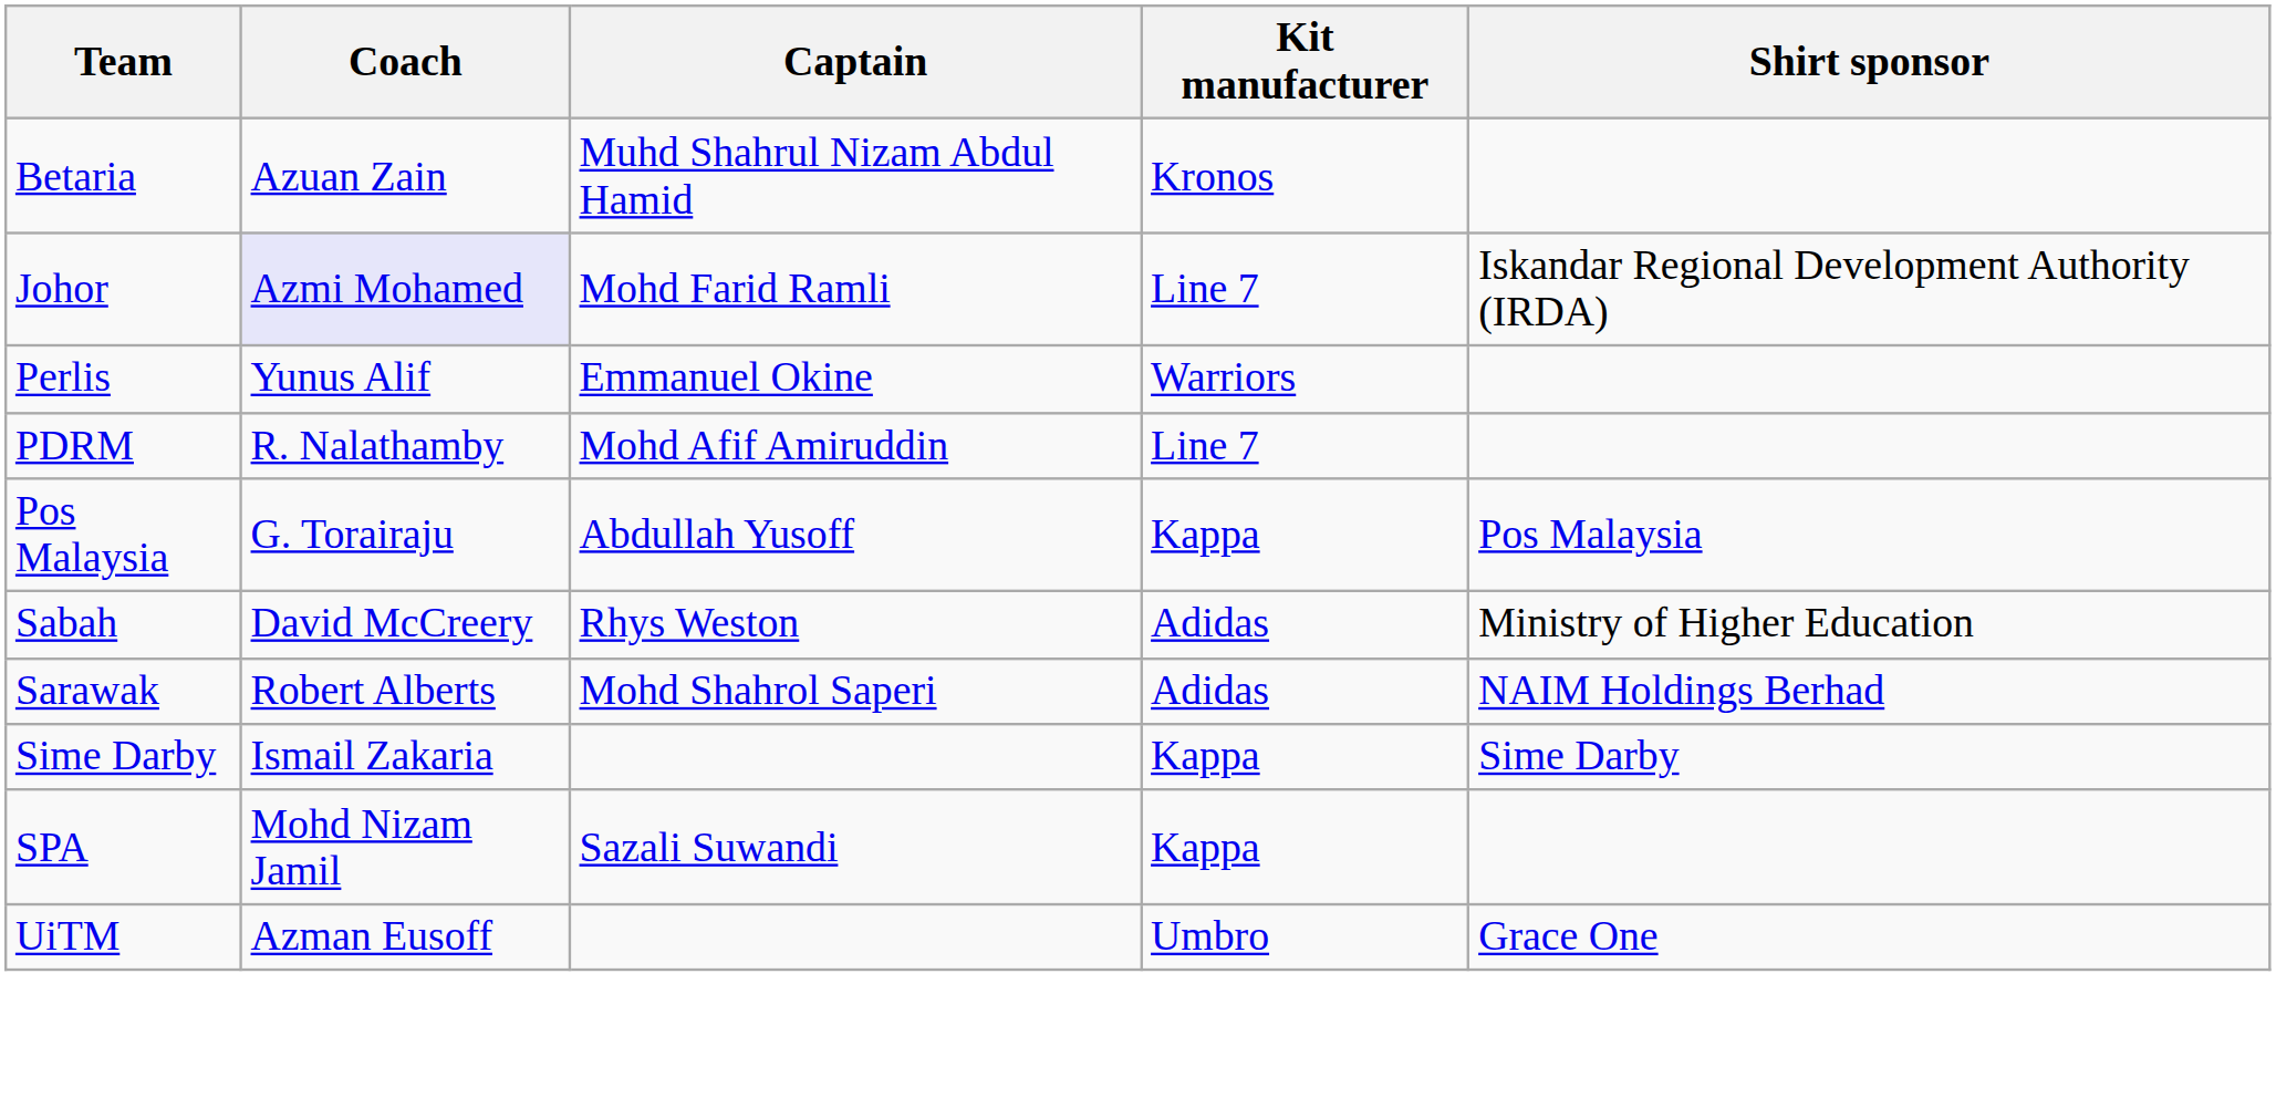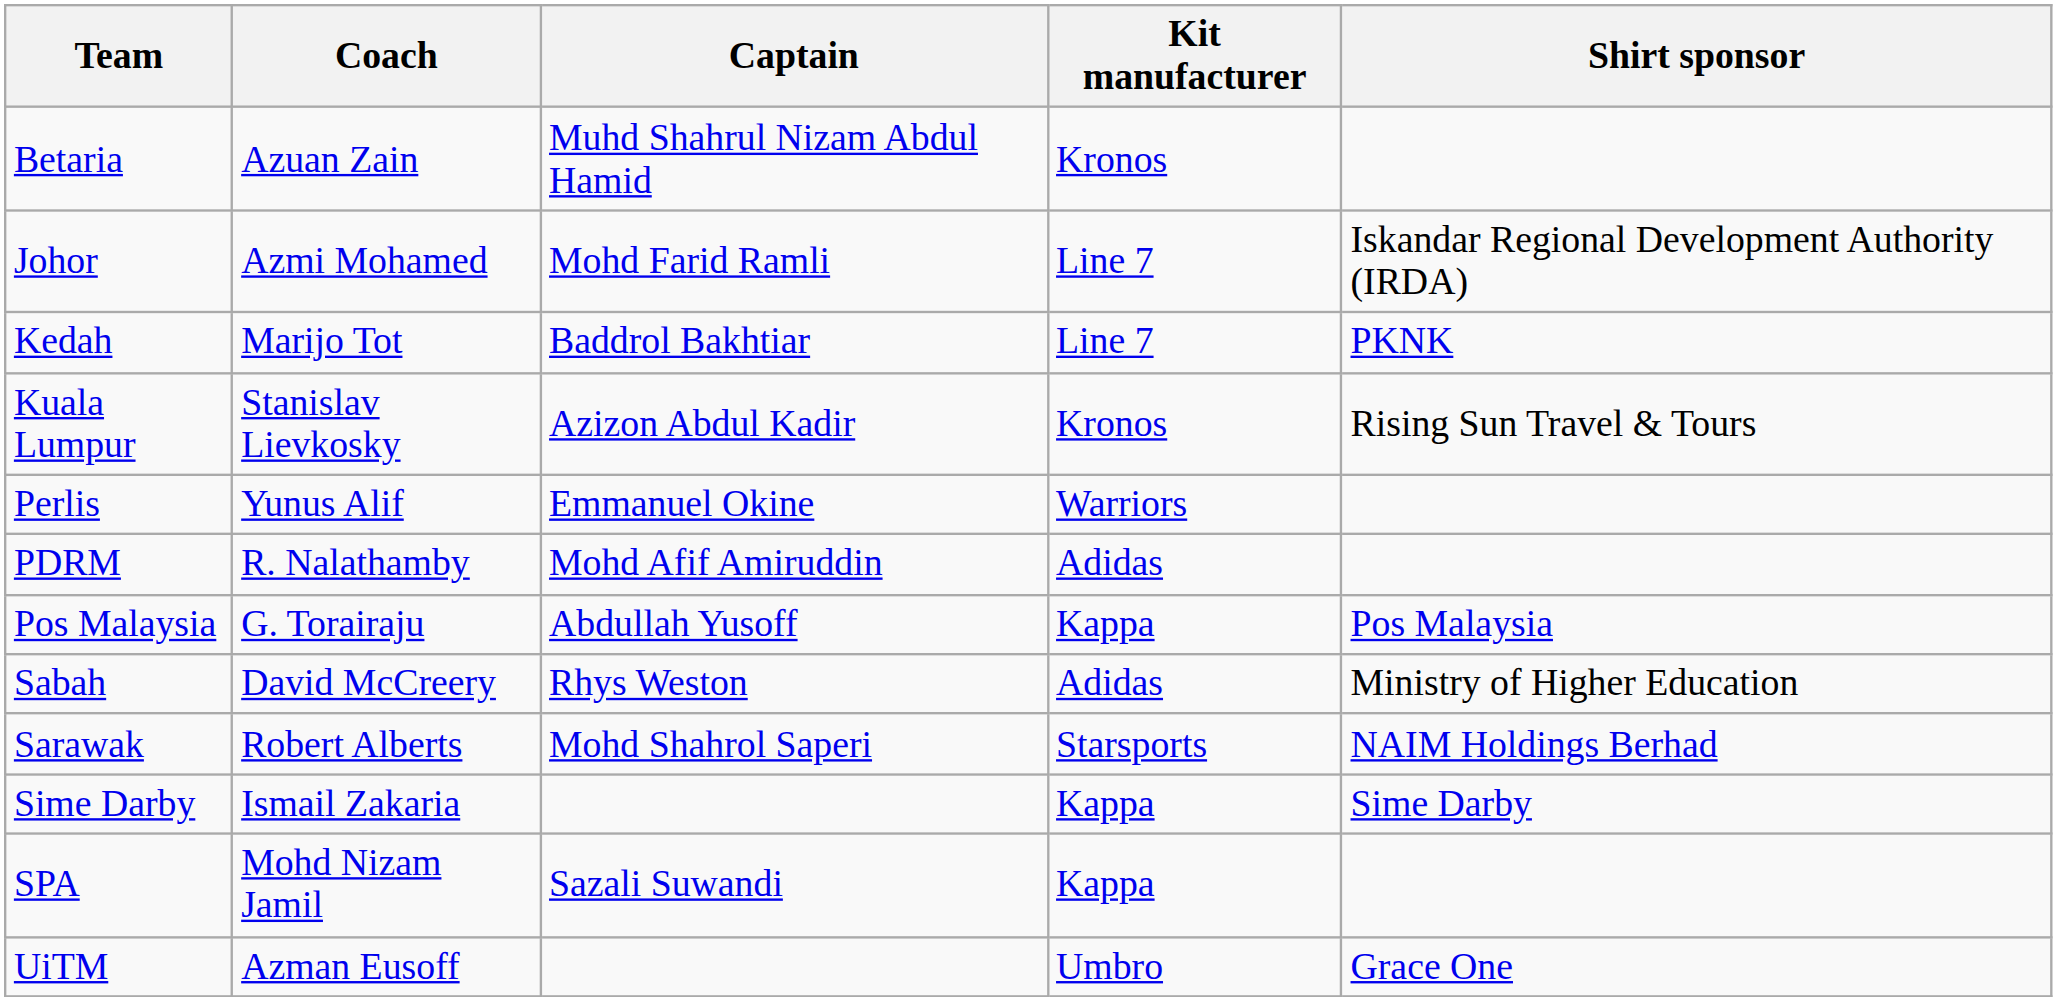 <table class="wikitable sortable">
 <tr>
 <th>Team</th>
 <th>Coach</th>
 <th>Captain</th>
 <th>Kit manufacturer</th>
 <th>Shirt sponsor</th>
 </tr>
 <tr>
 <td><a href='#'>Betaria</a></td>
 <td> <a href='#'>Azuan Zain</a></td>
 <td> <a href='#'>Muhd Shahrul Nizam Abdul Hamid</a></td>
 <td><a href='#'>Kronos</a></td>
 <td></td>
 </tr>
 <tr>
 <td><a href='#'>Johor</a></td>
-<td style="background: lavender;"> <a href='#'>Azmi Mohamed</a></td>
+<td> <a href='#'>Azmi Mohamed</a></td>
 <td> <a href='#'>Mohd Farid Ramli</a></td>
 <td><a href='#'>Line 7</a></td>
 <td>Iskandar Regional Development Authority (IRDA)</td>
+</tr>
+<tr>
+<td><a href='#'>Kedah</a></td>
+<td> <a href='#'>Marijo Tot</a></td>
+<td> <a href='#'>Baddrol Bakhtiar</a></td>
+<td><a href='#'>Line 7</a></td>
+<td><a href='#'>PKNK</a></td>
+</tr>
+<tr>
+<td><a href='#'>Kuala Lumpur</a></td>
+<td> <a href='#'>Stanislav Lievkosky</a></td>
+<td> <a href='#'>Azizon Abdul Kadir</a></td>
+<td><a href='#'>Kronos</a></td>
+<td>Rising Sun Travel & Tours</td>
 </tr>
 <tr>
 <td><a href='#'>Perlis</a></td>
 <td> <a href='#'>Yunus Alif</a></td>
 <td> <a href='#'>Emmanuel Okine</a></td>
 <td><a href='#'>Warriors</a></td>
 <td></td>
 </tr>
 <tr>
 <td><a href='#'>PDRM</a></td>
 <td> <a href='#'>R. Nalathamby</a></td>
 <td> <a href='#'>Mohd Afif Amiruddin</a></td>
-<td><a href='#'>Line 7</a></td>
+<td><a href='#'>Adidas</a></td>
 <td></td>
 </tr>
 <tr>
 <td><a href='#'>Pos Malaysia</a></td>
 <td> <a href='#'>G. Torairaju</a></td>
 <td> <a href='#'>Abdullah Yusoff</a></td>
 <td><a href='#'>Kappa</a></td>
 <td><a href='#'>Pos Malaysia</a></td>
 </tr>
 <tr>
 <td><a href='#'>Sabah</a></td>
 <td> <a href='#'>David McCreery</a></td>
 <td> <a href='#'>Rhys Weston</a></td>
 <td><a href='#'>Adidas</a></td>
 <td>Ministry of Higher Education</td>
 </tr>
 <tr>
 <td><a href='#'>Sarawak</a></td>
 <td> <a href='#'>Robert Alberts</a></td>
 <td> <a href='#'>Mohd Shahrol Saperi</a></td>
-<td><a href='#'>Adidas</a></td>
+<td><a href='#'>Starsports</a></td>
 <td><a href='#'>NAIM Holdings Berhad</a></td>
 </tr>
 <tr>
 <td><a href='#'>Sime Darby</a></td>
 <td> <a href='#'>Ismail Zakaria</a></td>
 <td></td>
 <td><a href='#'>Kappa</a></td>
 <td><a href='#'>Sime Darby</a></td>
 </tr>
 <tr>
 <td><a href='#'>SPA</a></td>
 <td> <a href='#'>Mohd Nizam Jamil</a></td>
 <td> <a href='#'>Sazali Suwandi</a></td>
 <td><a href='#'>Kappa</a></td>
 <td></td>
 </tr>
 <tr>
 <td><a href='#'>UiTM</a></td>
 <td> <a href='#'>Azman Eusoff</a></td>
 <td></td>
 <td><a href='#'>Umbro</a></td>
 <td><a href='#'>Grace One</a></td>
 </tr>
 </table>
